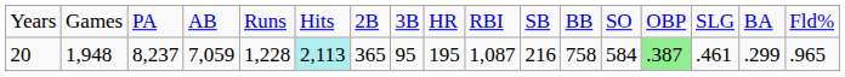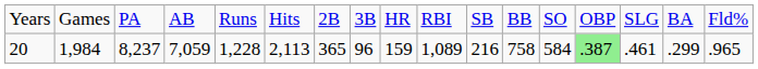 <table class="wikitable">
 <tr>
 <td>Years</td>
 <td>Games</td>
 <td><a href='#'>PA</a></td>
 <td><a href='#'>AB</a></td>
 <td><a href='#'>Runs</a></td>
 <td><a href='#'>Hits</a></td>
 <td><a href='#'>2B</a></td>
 <td><a href='#'>3B</a></td>
 <td><a href='#'>HR</a></td>
 <td><a href='#'>RBI</a></td>
 <td><a href='#'>SB</a></td>
 <td><a href='#'>BB</a></td>
 <td><a href='#'>SO</a></td>
 <td><a href='#'>OBP</a></td>
 <td><a href='#'>SLG</a></td>
 <td><a href='#'>BA</a></td>
 <td><a href='#'>Fld%</a></td>
 </tr>
 <tr>
 <td>20</td>
-<td>1,948</td>
+<td>1,984</td>
 <td>8,237</td>
 <td>7,059</td>
 <td>1,228</td>
-<td style="background: paleturquoise;">2,113</td>
+<td>2,113</td>
 <td>365</td>
-<td>95</td>
-<td>195</td>
-<td>1,087</td>
+<td>96</td>
+<td>159</td>
+<td>1,089</td>
 <td>216</td>
 <td>758</td>
 <td>584</td>
 <td style="background: lightgreen;">.387</td>
 <td>.461</td>
 <td>.299</td>
 <td>.965</td>
 </tr>
 </table>
